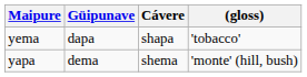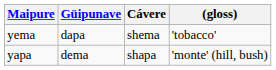 <table class=wikitable>
 <tr>
 <th><a href='#'>Maipure</a></th>
 <th><a href='#'>Güipunave</a></th>
 <th>Cávere</th>
 <th>(gloss)</th>
 </tr>
 <tr>
 <td>yema</td>
 <td>dapa</td>
-<td>shapa</td>
+<td>shema</td>
 <td>'tobacco'</td>
 </tr>
 <tr>
 <td>yapa</td>
 <td>dema</td>
-<td>shema</td>
+<td>shapa</td>
 <td>'monte' (hill, bush)</td>
 </tr>
 </table>
